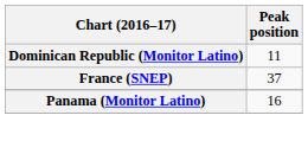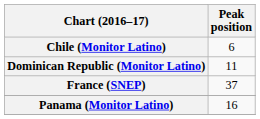 <table class="wikitable sortable plainrowheaders" style="text-align:center">
 <tr>
 <th>Chart (2016–17)</th>
 <th>Peak<br>position</th>
+</tr>
+<tr>
+<th scope="row">Chile (<a href='#'>Monitor Latino</a>)</th>
+<td>6</td>
 </tr>
 <tr>
 <th scope="row">Dominican Republic (<a href='#'>Monitor Latino</a>)</th>
 <td>11</td>
 </tr>
 <tr>
 <th scope="row">France (<a href='#'>SNEP</a>)</th>
 <td>37</td>
 </tr>
 <tr>
 </tr>
 <tr>
 </tr>
 <tr>
 </tr>
 <tr>
 <th scope="row">Panama (<a href='#'>Monitor Latino</a>)</th>
 <td>16</td>
 </tr>
 <tr>
 </tr>
 <tr>
 </tr>
 <tr>
 </tr>
 <tr>
 </tr>
 <tr>
 </tr>
 </table>
